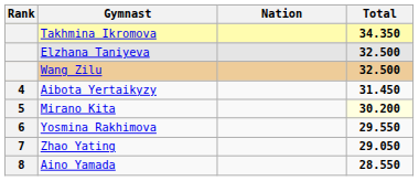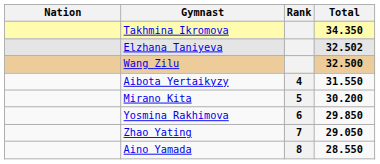 <table class="wikitable sortable" style="text-align:center; font-size:85%">
 <tr>
+<th ! scope="col" style="width:120px;">Nation</th>
+<th ! scope="col" style="width:170px;">Gymnast</th>
 <th scope="col" style="width:20px;">Rank</th>
-<th ! scope="col" style="width:170px;">Gymnast</th>
-<th ! scope="col" style="width:120px;">Nation</th>
 <th ! scope="col" style="width:60px;">Total</th>
 </tr>
 <tr bgcolor=fffcaf>
+<td style="text-align:left;"></td>
+<td align=left><a href='#'>Takhmina Ikromova</a></td>
 <th scope=row></th>
-<td align=left><a href='#'>Takhmina Ikromova</a></td>
-<td style="text-align:left;"></td>
 <td><strong>34.350</strong></td>
 </tr>
 <tr bgcolor=e5e5e5>
+<td style="text-align:left;"></td>
+<td align=left><a href='#'>Elzhana Taniyeva</a></td>
 <th scope=row></th>
-<td align=left><a href='#'>Elzhana Taniyeva</a></td>
-<td style="text-align:left;"></td>
-<td><strong>32.500</strong></td>
+<td><strong>32.502</strong></td>
 </tr>
 <tr bgcolor=eecc99>
+<td style="text-align:left;"></td>
+<td align=left><a href='#'>Wang Zilu</a></td>
 <th scope=row></th>
-<td align=left><a href='#'>Wang Zilu</a></td>
-<td style="text-align:left;"></td>
 <td><strong>32.500</strong></td>
 </tr>
 <tr>
+<td style="text-align:left;"></td>
+<td align=left><a href='#'>Aibota Yertaikyzy</a></td>
 <th scope=row>4</th>
-<td align=left><a href='#'>Aibota Yertaikyzy</a></td>
-<td style="text-align:left;"></td>
-<td><strong>31.450</strong></td>
+<td><strong>31.550</strong></td>
 </tr>
 <tr>
+<td style="text-align:left;"></td>
+<td align=left><a href='#'>Mirano Kita</a></td>
 <th scope=row>5</th>
-<td align=left><a href='#'>Mirano Kita</a></td>
-<td style="text-align:left;"></td>
-<td style="background: lightyellow;"><strong>30.200</strong></td>
+<td><strong>30.200</strong></td>
 </tr>
 <tr>
+<td style="text-align:left;"></td>
+<td align=left><a href='#'>Yosmina Rakhimova</a></td>
 <th scope=row>6</th>
-<td align=left><a href='#'>Yosmina Rakhimova</a></td>
-<td style="text-align:left;"></td>
-<td><strong>29.550</strong></td>
+<td><strong>29.850</strong></td>
 </tr>
 <tr>
+<td style="text-align:left;"></td>
+<td align=left><a href='#'>Zhao Yating</a></td>
 <th scope=row>7</th>
-<td align=left><a href='#'>Zhao Yating</a></td>
-<td style="text-align:left;"></td>
 <td><strong>29.050</strong></td>
 </tr>
 <tr>
+<td style="text-align:left;"></td>
+<td align=left><a href='#'>Aino Yamada</a></td>
 <th scope=row>8</th>
-<td align=left><a href='#'>Aino Yamada</a></td>
-<td style="text-align:left;"></td>
 <td><strong>28.550</strong></td>
 </tr>
 </table>
